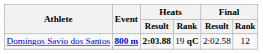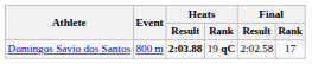 <table class="wikitable" style="font-size:90%">
 <tr>
 <th rowspan=2>Athlete</th>
 <th rowspan=2>Event</th>
 <th colspan=2>Heats</th>
 <th colspan=2>Final</th>
 </tr>
 <tr style="font-size:95%">
 <th>Result</th>
 <th>Rank</th>
 <th>Result</th>
 <th>Rank</th>
 </tr>
 <tr align=center>
 <td align=left><a href='#'>Domingos Savio dos Santos</a></td>
-<td align=left><strong><a href='#'>800 m</a></strong></td>
+<td align=left><a href='#'>800 m</a></td>
 <td><strong>2:03.88</strong></td>
 <td>19 <strong>qC</strong></td>
 <td>2:02.58</td>
-<td>12</td>
+<td>17</td>
 </tr>
 </table>
